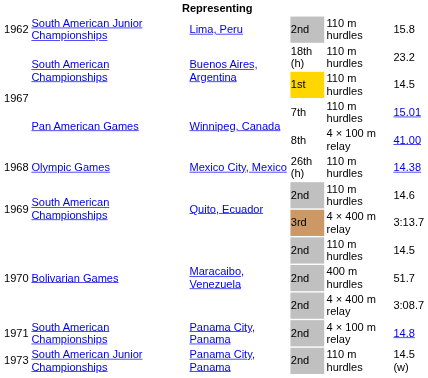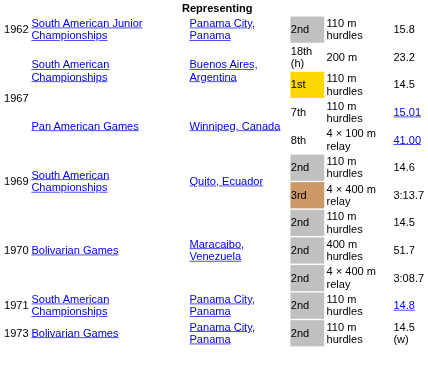 <table>
 <tr>
 <th colspan="6">Representing </th>
 </tr>
 <tr>
 <td>1962</td>
 <td><a href='#'>South American Junior Championships</a></td>
-<td><a href='#'>Lima, Peru</a></td>
+<td><a href='#'>Panama City, Panama</a></td>
 <td bgcolor=silver>2nd</td>
 <td>110 m hurdles</td>
 <td>15.8</td>
 </tr>
 <tr>
 <td rowspan=4>1967</td>
 <td rowspan=2><a href='#'>South American Championships</a></td>
 <td rowspan=2><a href='#'>Buenos Aires, Argentina</a></td>
 <td>18th (h)</td>
-<td>110 m hurdles</td>
+<td>200 m</td>
 <td>23.2</td>
 </tr>
 <tr>
 <td bgcolor=gold>1st</td>
 <td>110 m hurdles</td>
 <td>14.5</td>
 </tr>
 <tr>
 <td rowspan=2><a href='#'>Pan American Games</a></td>
 <td rowspan=2><a href='#'>Winnipeg, Canada</a></td>
 <td>7th</td>
 <td>110 m hurdles</td>
 <td><a href='#'>15.01</a></td>
 </tr>
 <tr>
 <td>8th</td>
 <td>4 × 100 m relay</td>
 <td><a href='#'>41.00</a></td>
-</tr>
-<tr>
-<td>1968</td>
-<td><a href='#'>Olympic Games</a></td>
-<td><a href='#'>Mexico City, Mexico</a></td>
-<td>26th (h)</td>
-<td>110 m hurdles</td>
-<td><a href='#'>14.38</a></td>
 </tr>
 <tr>
 <td rowspan=2>1969</td>
 <td rowspan=2><a href='#'>South American Championships</a></td>
 <td rowspan=2><a href='#'>Quito, Ecuador</a></td>
 <td bgcolor=silver>2nd</td>
 <td>110 m hurdles</td>
 <td>14.6</td>
 </tr>
 <tr>
 <td bgcolor=cc9966>3rd</td>
 <td>4 × 400 m relay</td>
 <td>3:13.7</td>
 </tr>
 <tr>
 <td rowspan=3>1970</td>
 <td rowspan=3><a href='#'>Bolivarian Games</a></td>
 <td rowspan=3><a href='#'>Maracaibo, Venezuela</a></td>
 <td bgcolor=silver>2nd</td>
 <td>110 m hurdles</td>
 <td>14.5</td>
 </tr>
 <tr>
 <td bgcolor=silver>2nd</td>
 <td>400 m hurdles</td>
 <td>51.7</td>
 </tr>
 <tr>
 <td bgcolor=silver>2nd</td>
 <td>4 × 400 m relay</td>
 <td>3:08.7</td>
 </tr>
 <tr>
 <td>1971</td>
 <td><a href='#'>South American Championships</a></td>
 <td><a href='#'>Panama City, Panama</a></td>
 <td bgcolor=silver>2nd</td>
-<td>4 × 100 m relay</td>
+<td>110 m hurdles</td>
 <td><a href='#'>14.8</a></td>
 </tr>
 <tr>
 <td>1973</td>
-<td><a href='#'>South American Junior Championships</a></td>
+<td><a href='#'>Bolivarian Games</a></td>
 <td><a href='#'>Panama City, Panama</a></td>
 <td bgcolor=silver>2nd</td>
 <td>110 m hurdles</td>
 <td>14.5 (w)</td>
 </tr>
 </table>
